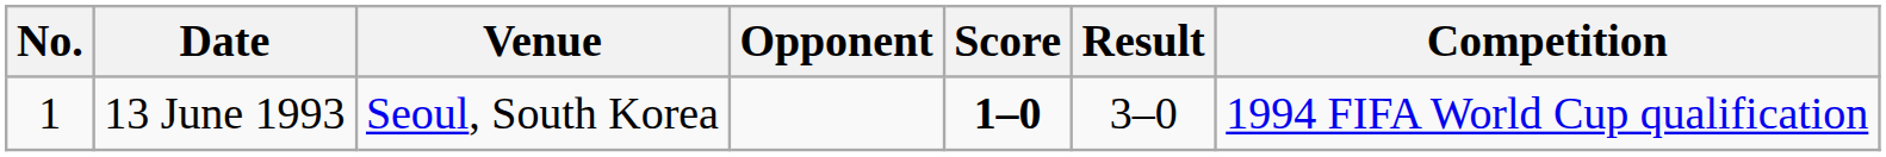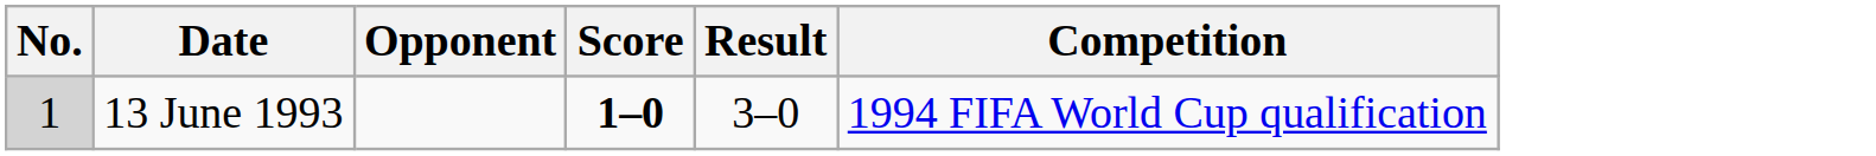 <table class="wikitable sortable">
 <tr>
 <th>No.</th>
 <th>Date</th>
-<th>Venue</th>
 <th>Opponent</th>
 <th>Score</th>
 <th>Result</th>
 <th>Competition</th>
 </tr>
 <tr>
-<td align="center">1</td>
+<td align="center" style="background: lightgrey;">1</td>
 <td>13 June 1993</td>
-<td><a href='#'>Seoul</a>, South Korea</td>
 <td></td>
 <td align="center"><strong>1–0</strong></td>
 <td align="center">3–0</td>
 <td><a href='#'>1994 FIFA World Cup qualification</a></td>
 </tr>
 </table>
